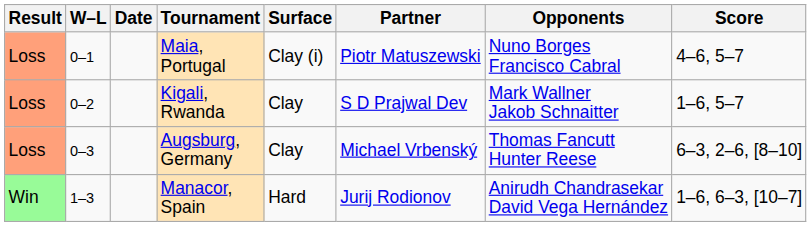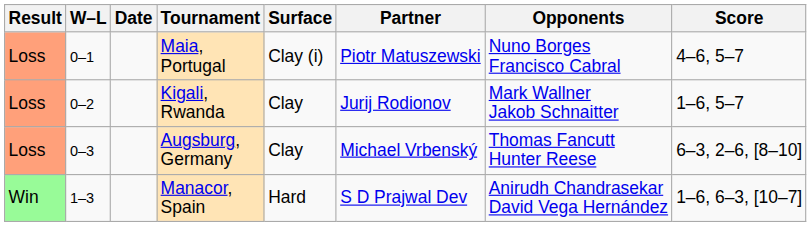 <table class="sortable wikitable nowrap">
 <tr>
 <th>Result</th>
 <th class=unsortable>W–L</th>
 <th>Date</th>
 <th>Tournament</th>
 <th>Surface</th>
 <th>Partner</th>
 <th>Opponents</th>
 <th class=unsortable>Score</th>
 </tr>
 <tr>
 <td bgcolor=ffa07a>Loss</td>
 <td><small>0–1</small></td>
 <td><a href='#'></a></td>
 <td bgcolor=ffe4b5><a href='#'>Maia</a>, <br> Portugal</td>
 <td>Clay (i)</td>
 <td> <a href='#'>Piotr Matuszewski</a></td>
 <td> <a href='#'>Nuno Borges</a><br> <a href='#'>Francisco Cabral</a></td>
 <td>4–6, 5–7</td>
 </tr>
 <tr>
 <td bgcolor=ffa07a>Loss</td>
 <td><small>0–2</small></td>
 <td><a href='#'></a></td>
 <td bgcolor=ffe4b5><a href='#'>Kigali</a>, <br> Rwanda</td>
 <td>Clay</td>
-<td> <a href='#'>S D Prajwal Dev</a></td>
+<td> <a href='#'>Jurij Rodionov</a></td>
 <td> <a href='#'>Mark Wallner</a><br> <a href='#'>Jakob Schnaitter</a></td>
 <td>1–6, 5–7</td>
 </tr>
 <tr>
 <td bgcolor=ffa07a>Loss</td>
 <td><small>0–3</small></td>
 <td><a href='#'></a></td>
 <td bgcolor=ffe4b5><a href='#'>Augsburg</a>, <br> Germany</td>
 <td>Clay</td>
 <td> <a href='#'>Michael Vrbenský</a></td>
 <td> <a href='#'>Thomas Fancutt</a><br> <a href='#'>Hunter Reese</a></td>
 <td>6–3, 2–6, [8–10]</td>
 </tr>
 <tr>
 <td bgcolor=98FB98>Win</td>
 <td><small>1–3</small></td>
 <td><a href='#'></a></td>
 <td style=background:moccasin><a href='#'>Manacor</a>, <br> Spain</td>
 <td>Hard</td>
-<td> <a href='#'>Jurij Rodionov</a></td>
+<td> <a href='#'>S D Prajwal Dev</a></td>
 <td> <a href='#'>Anirudh Chandrasekar</a><br> <a href='#'>David Vega Hernández</a></td>
 <td>1–6, 6–3, [10–7]</td>
 </tr>
 </table>
